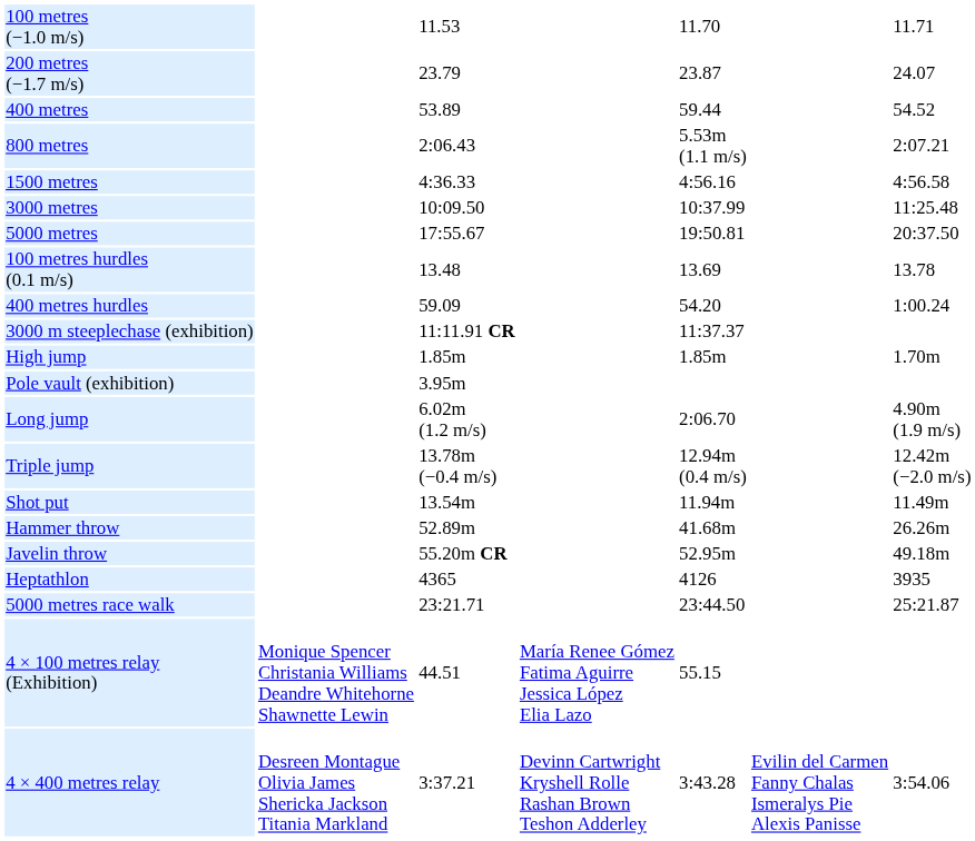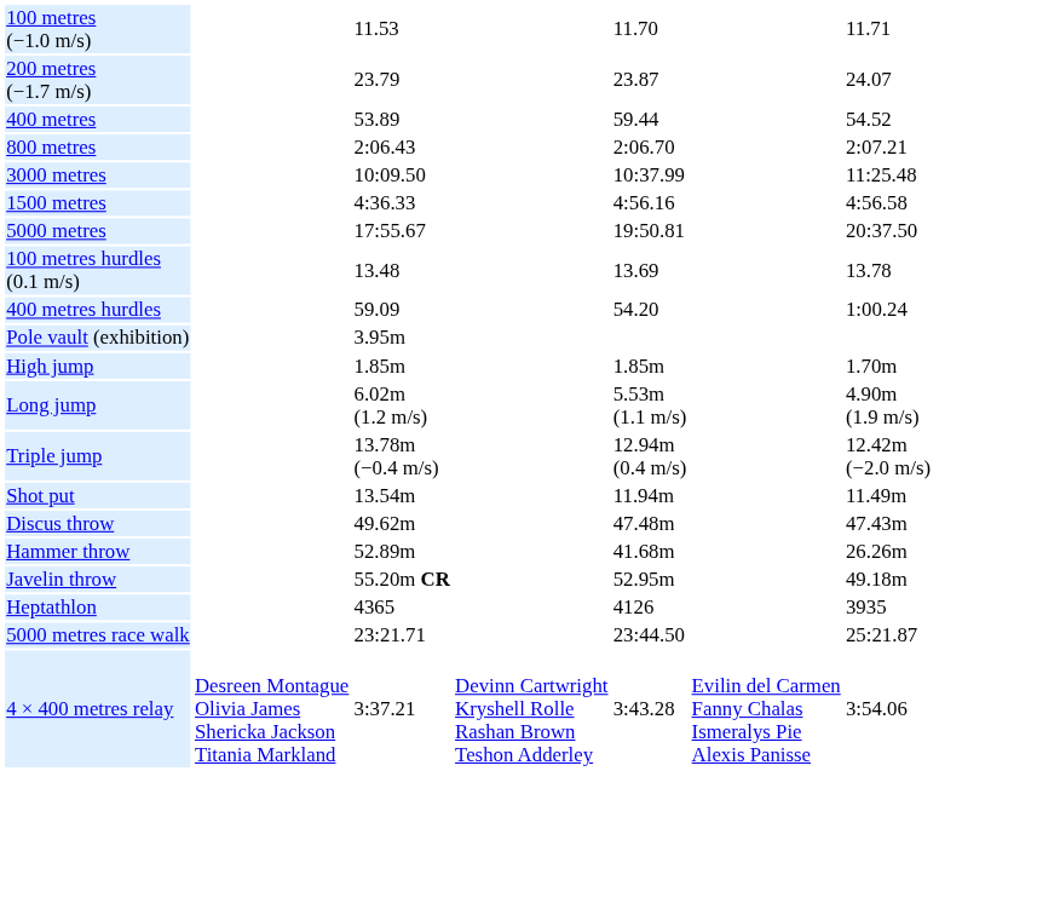 <table>
 <tr>
 <td bgcolor = DDEEFF><a href='#'>100 metres</a> <br> (−1.0 m/s)</td>
 <td></td>
 <td>11.53</td>
 <td></td>
 <td>11.70</td>
 <td></td>
 <td>11.71</td>
 </tr>
 <tr>
 <td bgcolor = DDEEFF><a href='#'>200 metres</a> <br> (−1.7 m/s)</td>
 <td></td>
 <td>23.79</td>
 <td></td>
 <td>23.87</td>
 <td></td>
 <td>24.07</td>
 </tr>
 <tr>
 <td bgcolor = DDEEFF><a href='#'>400 metres</a></td>
 <td></td>
 <td>53.89</td>
 <td></td>
 <td>59.44</td>
 <td></td>
 <td>54.52</td>
 </tr>
 <tr>
 <td bgcolor = DDEEFF><a href='#'>800 metres</a></td>
 <td></td>
 <td>2:06.43</td>
 <td></td>
-<td>5.53m <br> (1.1 m/s)</td>
+<td>2:06.70</td>
 <td></td>
 <td>2:07.21</td>
+</tr>
+<tr>
+<td bgcolor = DDEEFF><a href='#'>3000 metres</a></td>
+<td></td>
+<td>10:09.50</td>
+<td></td>
+<td>10:37.99</td>
+<td></td>
+<td>11:25.48</td>
 </tr>
 <tr>
 <td bgcolor = DDEEFF><a href='#'>1500 metres</a></td>
 <td></td>
 <td>4:36.33</td>
 <td></td>
 <td>4:56.16</td>
 <td></td>
 <td>4:56.58</td>
-</tr>
-<tr>
-<td bgcolor = DDEEFF><a href='#'>3000 metres</a></td>
-<td></td>
-<td>10:09.50</td>
-<td></td>
-<td>10:37.99</td>
-<td></td>
-<td>11:25.48</td>
 </tr>
 <tr>
 <td bgcolor = DDEEFF><a href='#'>5000 metres</a></td>
 <td></td>
 <td>17:55.67</td>
 <td></td>
 <td>19:50.81</td>
 <td></td>
 <td>20:37.50</td>
 </tr>
 <tr>
 <td bgcolor = DDEEFF><a href='#'>100 metres hurdles</a> <br> (0.1 m/s)</td>
 <td></td>
 <td>13.48</td>
 <td></td>
 <td>13.69</td>
 <td></td>
 <td>13.78</td>
 </tr>
 <tr>
 <td bgcolor = DDEEFF><a href='#'>400 metres hurdles</a></td>
 <td></td>
 <td>59.09</td>
 <td></td>
 <td>54.20</td>
 <td></td>
 <td>1:00.24</td>
 </tr>
 <tr>
-<td bgcolor = DDEEFF><a href='#'>3000 m steeplechase</a> (exhibition)</td>
+<td bgcolor = DDEEFF><a href='#'>Pole vault</a> (exhibition)</td>
 <td></td>
-<td>11:11.91 <strong>CR</strong></td>
+<td>3.95m</td>
 <td></td>
-<td>11:37.37</td>
+<td></td>
 <td></td>
 <td></td>
 </tr>
 <tr>
 <td bgcolor = DDEEFF><a href='#'>High jump</a></td>
 <td></td>
 <td>1.85m</td>
 <td></td>
 <td>1.85m</td>
 <td></td>
 <td>1.70m</td>
 </tr>
 <tr>
-<td bgcolor = DDEEFF><a href='#'>Pole vault</a> (exhibition)</td>
-<td></td>
-<td>3.95m</td>
-<td></td>
-<td></td>
-<td></td>
-<td></td>
-</tr>
-<tr>
 <td bgcolor = DDEEFF><a href='#'>Long jump</a></td>
 <td></td>
 <td>6.02m <br> (1.2 m/s)</td>
 <td></td>
-<td>2:06.70</td>
+<td>5.53m <br> (1.1 m/s)</td>
 <td></td>
 <td>4.90m <br> (1.9 m/s)</td>
 </tr>
 <tr>
 <td bgcolor = DDEEFF><a href='#'>Triple jump</a></td>
 <td></td>
 <td>13.78m <br> (−0.4 m/s)</td>
 <td></td>
 <td>12.94m <br> (0.4 m/s)</td>
 <td></td>
 <td>12.42m <br> (−2.0 m/s)</td>
 </tr>
 <tr>
 <td bgcolor = DDEEFF><a href='#'>Shot put</a></td>
 <td></td>
 <td>13.54m</td>
 <td></td>
 <td>11.94m</td>
 <td></td>
 <td>11.49m</td>
+</tr>
+<tr>
+<td bgcolor = DDEEFF><a href='#'>Discus throw</a></td>
+<td></td>
+<td>49.62m</td>
+<td></td>
+<td>47.48m</td>
+<td></td>
+<td>47.43m</td>
 </tr>
 <tr>
 <td bgcolor = DDEEFF><a href='#'>Hammer throw</a></td>
 <td></td>
 <td>52.89m</td>
 <td></td>
 <td>41.68m</td>
 <td></td>
 <td>26.26m</td>
 </tr>
 <tr>
 <td bgcolor = DDEEFF><a href='#'>Javelin throw</a></td>
 <td></td>
 <td>55.20m <strong>CR</strong></td>
 <td></td>
 <td>52.95m</td>
 <td></td>
 <td>49.18m</td>
 </tr>
 <tr>
 <td bgcolor = DDEEFF><a href='#'>Heptathlon</a></td>
 <td></td>
 <td>4365</td>
 <td></td>
 <td>4126</td>
 <td></td>
 <td>3935</td>
 </tr>
 <tr>
 <td bgcolor = DDEEFF><a href='#'>5000 metres race walk</a></td>
 <td></td>
 <td>23:21.71</td>
 <td></td>
 <td>23:44.50</td>
 <td></td>
 <td>25:21.87</td>
 </tr>
 <tr>
-<td bgcolor = DDEEFF><a href='#'>4 × 100 metres relay</a> <br> (Exhibition)</td>
-<td> <br> <a href='#'>Monique Spencer</a> <br> <a href='#'>Christania Williams</a> <br> <a href='#'>Deandre Whitehorne</a> <br> <a href='#'>Shawnette Lewin</a></td>
-<td>44.51</td>
-<td> <br> <a href='#'>María Renee Gómez</a> <br> <a href='#'>Fatima Aguirre</a> <br> <a href='#'>Jessica López</a> <br> <a href='#'>Elia Lazo</a></td>
-<td>55.15</td>
-<td></td>
-<td></td>
-</tr>
-<tr>
 <td bgcolor = DDEEFF><a href='#'>4 × 400 metres relay</a></td>
 <td> <br><a href='#'>Desreen Montague</a><br><a href='#'>Olivia James</a><br><a href='#'>Shericka Jackson</a><br><a href='#'>Titania Markland</a></td>
 <td>3:37.21</td>
 <td> <br><a href='#'>Devinn Cartwright</a><br><a href='#'>Kryshell Rolle</a><br><a href='#'>Rashan Brown</a><br><a href='#'>Teshon Adderley</a></td>
 <td>3:43.28</td>
 <td> <br><a href='#'>Evilin del Carmen</a><br><a href='#'>Fanny Chalas</a><br><a href='#'>Ismeralys Pie</a><br><a href='#'>Alexis Panisse</a></td>
 <td>3:54.06</td>
 </tr>
 </table>
